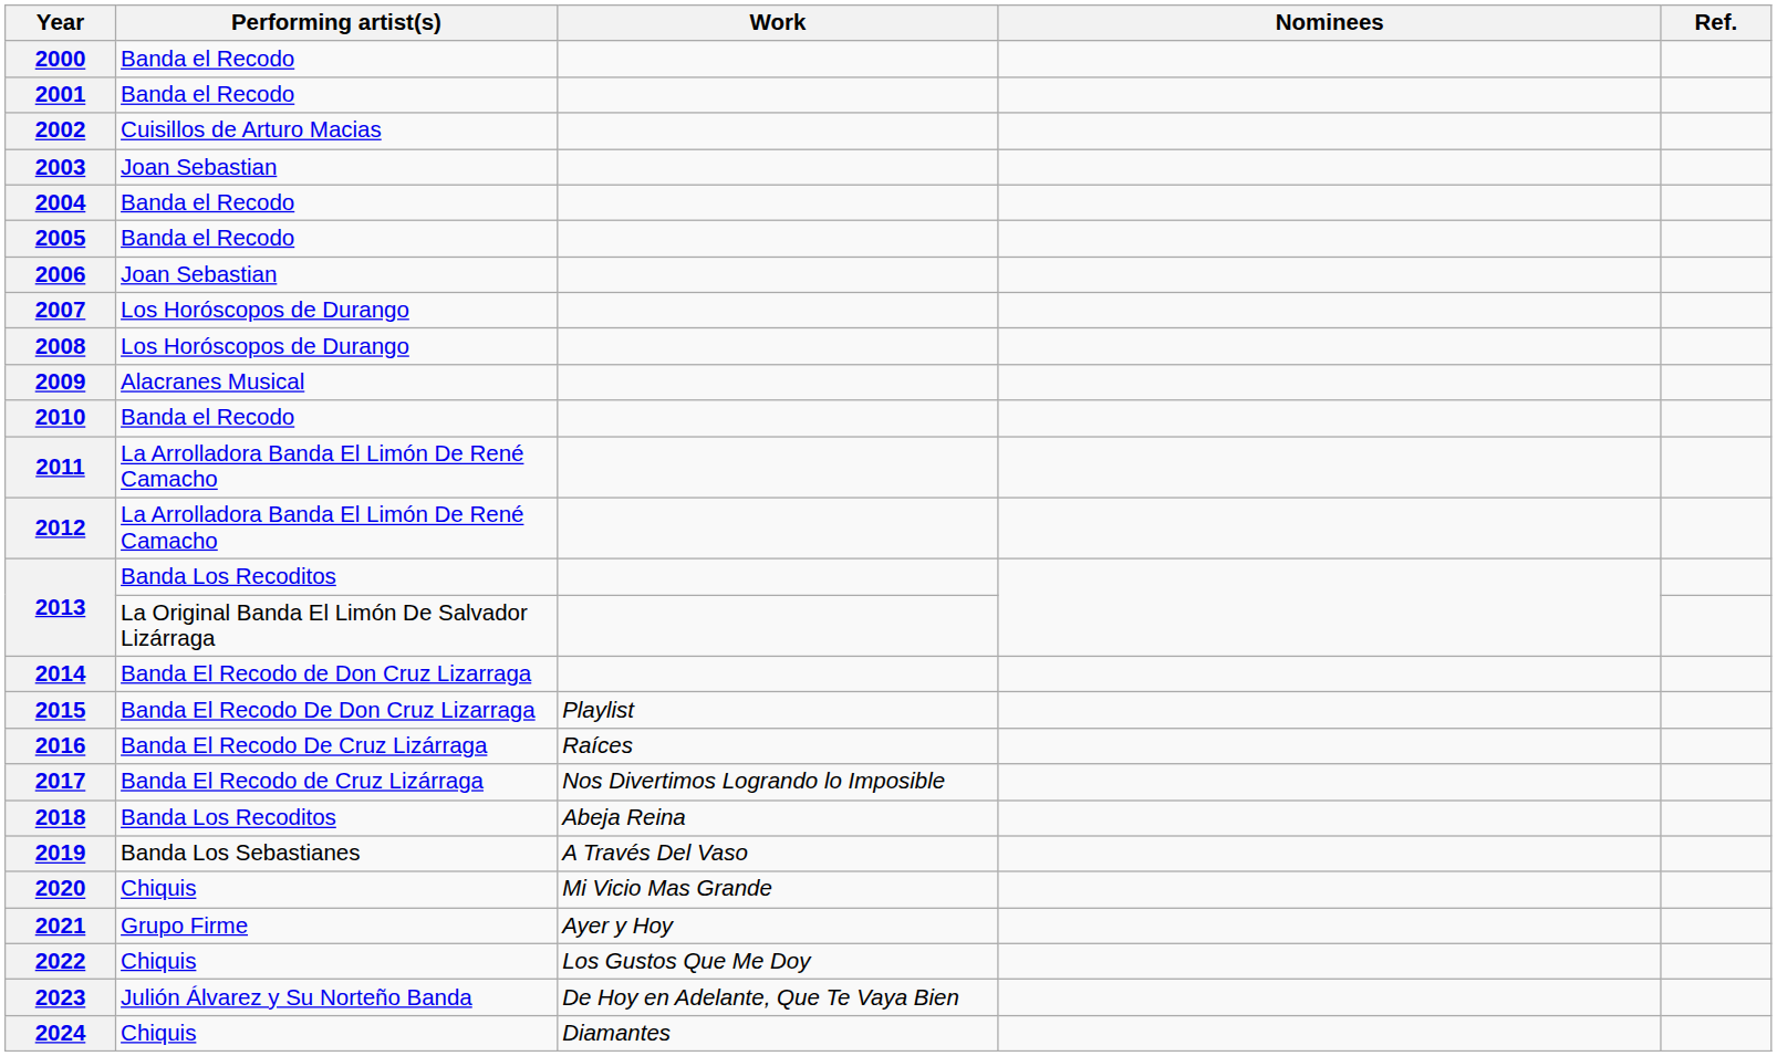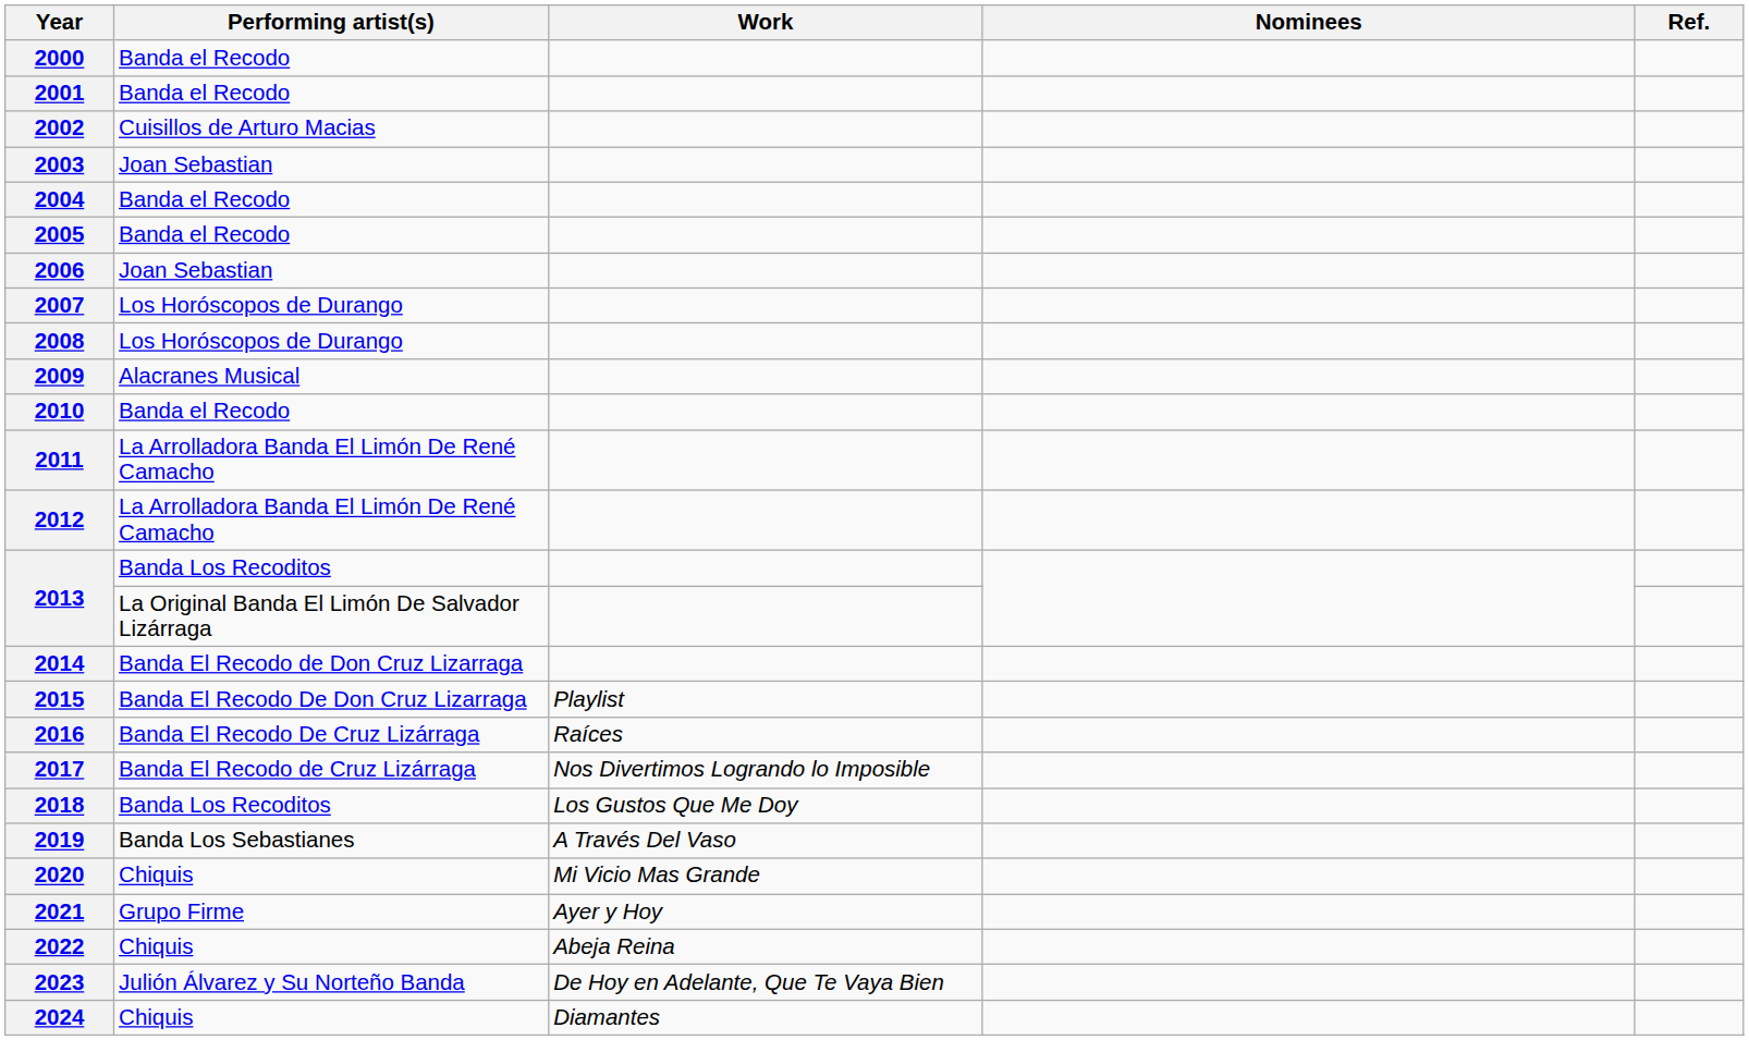 <table class="wikitable plainrowheaders sortable">
 <tr>
 <th scope="col" width="5%">Year</th>
 <th scope="col" width="20%">Performing artist(s)</th>
 <th scope="col" width="20%">Work</th>
 <th scope="col" class="unsortable" width="30%">Nominees</th>
 <th scope="col" class="unsortable" width="5%">Ref.</th>
 </tr>
 <tr>
 <th style="text-align:center;"><a href='#'>2000</a></th>
 <td><a href='#'>Banda el Recodo</a></td>
 <td></td>
 <td></td>
 <td style="text-align:center;"></td>
 </tr>
 <tr>
 <th style="text-align:center;"><a href='#'>2001</a></th>
 <td><a href='#'>Banda el Recodo</a></td>
 <td></td>
 <td></td>
 <td style="text-align:center;"></td>
 </tr>
 <tr>
 <th style="text-align:center;"><a href='#'>2002</a></th>
 <td><a href='#'>Cuisillos de Arturo Macias</a></td>
 <td></td>
 <td></td>
 <td style="text-align:center;"></td>
 </tr>
 <tr>
 <th style="text-align:center;"><a href='#'>2003</a></th>
 <td><a href='#'>Joan Sebastian</a></td>
 <td></td>
 <td></td>
 <td style="text-align:center;"></td>
 </tr>
 <tr>
 <th style="text-align:center;"><a href='#'>2004</a></th>
 <td><a href='#'>Banda el Recodo</a></td>
 <td></td>
 <td></td>
 <td style="text-align:center;"></td>
 </tr>
 <tr>
 <th style="text-align:center;"><a href='#'>2005</a></th>
 <td><a href='#'>Banda el Recodo</a></td>
 <td></td>
 <td></td>
 <td style="text-align:center;"></td>
 </tr>
 <tr>
 <th style="text-align:center;"><a href='#'>2006</a></th>
 <td><a href='#'>Joan Sebastian</a></td>
 <td></td>
 <td></td>
 <td style="text-align:center;"></td>
 </tr>
 <tr>
 <th style="text-align:center;"><a href='#'>2007</a></th>
 <td><a href='#'>Los Horóscopos de Durango</a></td>
 <td></td>
 <td></td>
 <td style="text-align:center;"></td>
 </tr>
 <tr>
 <th style="text-align:center;"><a href='#'>2008</a></th>
 <td><a href='#'>Los Horóscopos de Durango</a></td>
 <td></td>
 <td></td>
 <td style="text-align:center;"></td>
 </tr>
 <tr>
 <th style="text-align:center;"><a href='#'>2009</a></th>
 <td><a href='#'>Alacranes Musical</a></td>
 <td></td>
 <td></td>
 <td style="text-align:center;"></td>
 </tr>
 <tr>
 <th style="text-align:center;"><a href='#'>2010</a></th>
 <td><a href='#'>Banda el Recodo</a></td>
 <td></td>
 <td></td>
 <td style="text-align:center;"></td>
 </tr>
 <tr>
 <th style="text-align:center;"><a href='#'>2011</a></th>
 <td><a href='#'>La Arrolladora Banda El Limón De René Camacho</a></td>
 <td></td>
 <td></td>
 <td style="text-align:center;"></td>
 </tr>
 <tr>
 <th style="text-align:center;"><a href='#'>2012</a></th>
 <td><a href='#'>La Arrolladora Banda El Limón De René Camacho</a></td>
 <td></td>
 <td></td>
 <td style="text-align:center;"></td>
 </tr>
 <tr>
 <th rowspan="2" style="text-align:center;"><a href='#'>2013</a></th>
 <td><a href='#'>Banda Los Recoditos</a></td>
 <td></td>
 <td rowspan="2"></td>
 <td align="center"></td>
 </tr>
 <tr>
 <td>La Original Banda El Limón De Salvador Lizárraga</td>
 <td></td>
 <td align="center"></td>
 </tr>
 <tr>
 <th style="text-align:center;"><a href='#'>2014</a></th>
 <td><a href='#'>Banda El Recodo de Don Cruz Lizarraga</a></td>
 <td></td>
 <td></td>
 <td style="text-align:center;"></td>
 </tr>
 <tr>
 <th style="text-align:center;"><a href='#'>2015</a></th>
 <td><a href='#'>Banda El Recodo De Don Cruz Lizarraga</a></td>
 <td><em>Playlist</em></td>
 <td></td>
 <td style="text-align:center;"></td>
 </tr>
 <tr>
 <th style="text-align:center;"><a href='#'>2016</a></th>
 <td><a href='#'>Banda El Recodo De Cruz Lizárraga</a></td>
 <td><em>Raíces</em></td>
 <td></td>
 <td style="text-align:center;"></td>
 </tr>
 <tr>
 <th style="text-align:center;"><a href='#'>2017</a></th>
 <td><a href='#'>Banda El Recodo de Cruz Lizárraga</a></td>
 <td><em>Nos Divertimos Logrando lo Imposible</em></td>
 <td></td>
 <td style="text-align:center;"></td>
 </tr>
 <tr>
 <th style="text-align:center;"><a href='#'>2018</a></th>
 <td><a href='#'>Banda Los Recoditos</a></td>
-<td><em>Abeja Reina</em></td>
+<td><em>Los Gustos Que Me Doy</em></td>
 <td></td>
 <td style="text-align:center;"></td>
 </tr>
 <tr>
 <th style="text-align:center;"><a href='#'>2019</a></th>
 <td>Banda Los Sebastianes</td>
 <td><em>A Través Del Vaso</em></td>
 <td></td>
 <td style="text-align:center;"></td>
 </tr>
 <tr>
 <th style="text-align:center;"><a href='#'>2020</a></th>
 <td><a href='#'>Chiquis</a></td>
 <td><em>Mi Vicio Mas Grande</em></td>
 <td></td>
 <td style="text-align:center;"></td>
 </tr>
 <tr>
 <th style="text-align:center;"><a href='#'>2021</a></th>
 <td><a href='#'>Grupo Firme</a></td>
 <td><em>Ayer y Hoy</em></td>
 <td></td>
 <td style="text-align:center;"></td>
 </tr>
 <tr>
 <th style="text-align:center;" scope="row"><a href='#'><strong>2022</strong></a></th>
 <td><a href='#'>Chiquis</a></td>
-<td><em>Los Gustos Que Me Doy</em></td>
+<td><em>Abeja Reina</em></td>
 <td></td>
 <td style="text-align:center;"></td>
 </tr>
 <tr>
 <th style="text-align:center;" scope="row"><a href='#'><strong>2023</strong></a></th>
 <td><a href='#'>Julión Álvarez y Su Norteño Banda</a></td>
 <td><em>De Hoy en Adelante, Que Te Vaya Bien</em></td>
 <td></td>
 <td style="text-align:center;"></td>
 </tr>
 <tr>
 <th style="text-align:center;" scope="row"><a href='#'><strong>2024</strong></a></th>
 <td><a href='#'>Chiquis</a></td>
 <td><em>Diamantes</em></td>
 <td></td>
 <td align="center"></td>
 </tr>
 <tr>
 </tr>
 </table>
